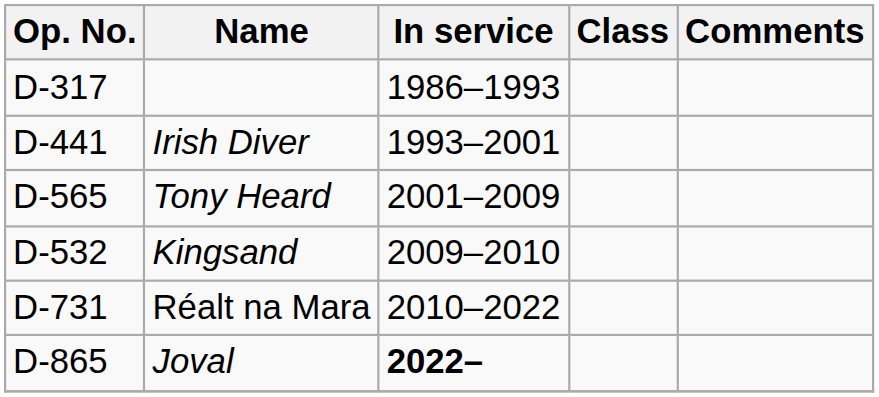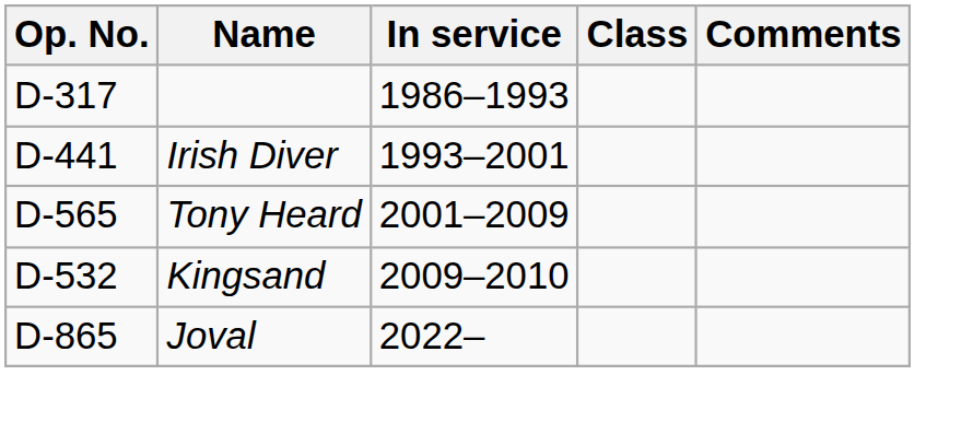 <table class="wikitable">
 <tr>
 <th>Op. No.</th>
 <th>Name</th>
 <th>In service</th>
 <th>Class</th>
 <th>Comments</th>
 </tr>
 <tr>
 <td>D-317</td>
 <td></td>
 <td>1986–1993</td>
 <td></td>
 <td></td>
 </tr>
 <tr>
 <td>D-441</td>
 <td><em>Irish Diver</em></td>
 <td>1993–2001</td>
 <td></td>
 <td></td>
 </tr>
 <tr>
 <td>D-565</td>
 <td><em>Tony Heard</em></td>
 <td>2001–2009</td>
 <td></td>
 <td></td>
 </tr>
 <tr>
 <td>D-532</td>
 <td><em>Kingsand</em></td>
 <td>2009–2010</td>
 <td></td>
 <td></td>
 </tr>
 <tr>
-<td>D-731</td>
-<td>Réalt na Mara</td>
-<td>2010–2022</td>
-<td></td>
-<td></td>
-</tr>
-<tr>
 <td>D-865</td>
 <td><em>Joval</em></td>
-<td><strong>2022–</strong></td>
+<td>2022–</td>
 <td></td>
 <td></td>
 </tr>
 <tr>
 </tr>
 </table>
